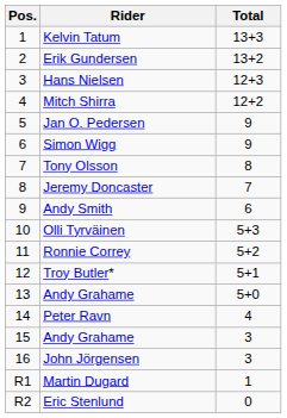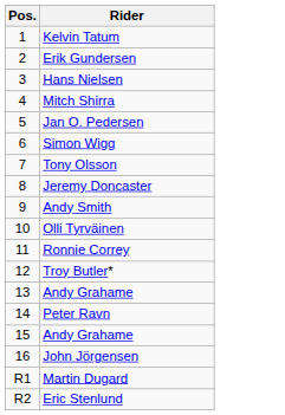 <table class=wikitable>
 <tr>
 <th width=25px>Pos.</th>
 <th width=200px>Rider</th>
-<th width=70px>Total</th>
 </tr>
 <tr align=center >
 <td>1</td>
 <td align=left> <a href='#'>Kelvin Tatum</a></td>
-<td>13+3</td>
 </tr>
 <tr align=center >
 <td>2</td>
 <td align=left> <a href='#'>Erik Gundersen</a></td>
-<td>13+2</td>
 </tr>
 <tr align=center >
 <td>3</td>
 <td align=left> <a href='#'>Hans Nielsen</a></td>
-<td>12+3</td>
 </tr>
 <tr align=center >
 <td>4</td>
 <td align=left> <a href='#'>Mitch Shirra</a></td>
-<td>12+2</td>
 </tr>
 <tr align=center >
 <td>5</td>
 <td align=left> <a href='#'>Jan O. Pedersen</a></td>
-<td>9</td>
 </tr>
 <tr align=center >
 <td>6</td>
 <td align=left> <a href='#'>Simon Wigg</a></td>
-<td>9</td>
 </tr>
 <tr align=center >
 <td>7</td>
 <td align=left> <a href='#'>Tony Olsson</a></td>
-<td>8</td>
 </tr>
 <tr align=center >
 <td>8</td>
 <td align=left> <a href='#'>Jeremy Doncaster</a></td>
-<td>7</td>
 </tr>
 <tr align=center >
 <td>9</td>
 <td align=left> <a href='#'>Andy Smith</a></td>
-<td>6</td>
 </tr>
 <tr align=center >
 <td>10</td>
 <td align=left> <a href='#'>Olli Tyrväinen</a></td>
-<td>5+3</td>
 </tr>
 <tr align=center >
 <td>11</td>
 <td align=left> <a href='#'>Ronnie Correy</a></td>
-<td>5+2</td>
 </tr>
 <tr align=center >
 <td>12</td>
 <td align=left> <a href='#'>Troy Butler</a>*</td>
-<td>5+1</td>
 </tr>
 <tr align=center>
 <td>13</td>
 <td align=left> <a href='#'>Andy Grahame</a></td>
-<td>5+0</td>
 </tr>
 <tr align=center>
 <td>14</td>
 <td align=left> <a href='#'>Peter Ravn</a></td>
-<td>4</td>
 </tr>
 <tr align=center>
 <td>15</td>
 <td align=left> <a href='#'>Andy Grahame</a></td>
-<td>3</td>
 </tr>
 <tr align=center>
 <td>16</td>
 <td align=left> <a href='#'>John Jörgensen</a></td>
-<td>3</td>
 </tr>
 <tr align=center>
 <td>R1</td>
 <td align=left> <a href='#'>Martin Dugard</a></td>
-<td>1</td>
 </tr>
 <tr align=center>
 <td>R2</td>
 <td align=left> <a href='#'>Eric Stenlund</a></td>
-<td>0</td>
 </tr>
 </table>
